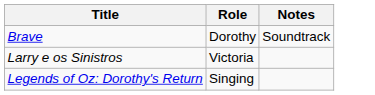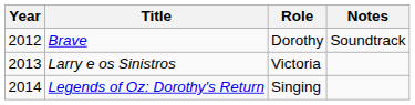 <table class="wikitable">
 <tr>
+<th>Year</th>
 <th>Title</th>
 <th>Role</th>
 <th>Notes</th>
 </tr>
 <tr>
+<td>2012</td>
 <td><em><a href='#'>Brave</a></em></td>
 <td>Dorothy</td>
 <td>Soundtrack</td>
 </tr>
 <tr>
+<td>2013</td>
 <td><em>Larry e os Sinistros</em></td>
 <td>Victoria</td>
 <td></td>
 </tr>
 <tr>
+<td>2014</td>
 <td><em><a href='#'>Legends of Oz: Dorothy's Return</a></em></td>
 <td>Singing</td>
 <td></td>
 </tr>
 </table>
